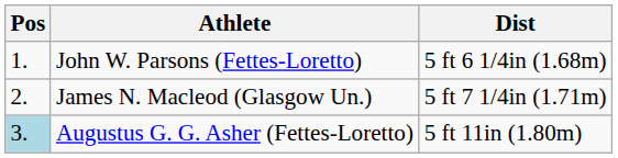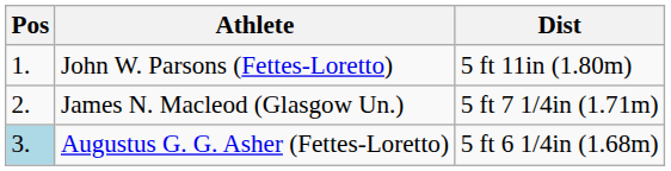 <table class="wikitable">
 <tr>
 <th>Pos</th>
 <th>Athlete</th>
 <th>Dist</th>
 </tr>
 <tr>
 <td>1.</td>
 <td>John W. Parsons (<a href='#'>Fettes-Loretto</a>)</td>
-<td>5 ft 6 1/4in (1.68m)</td>
+<td>5 ft 11in (1.80m)</td>
 </tr>
 <tr>
 <td>2.</td>
 <td>James N. Macleod (Glasgow Un.)</td>
 <td>5 ft 7 1/4in (1.71m)</td>
 </tr>
 <tr>
 <td style="background: lightblue;">3.</td>
 <td><a href='#'>Augustus G. G. Asher</a> (Fettes-Loretto)</td>
-<td>5 ft 11in (1.80m)</td>
+<td>5 ft 6 1/4in (1.68m)</td>
 </tr>
 </table>
